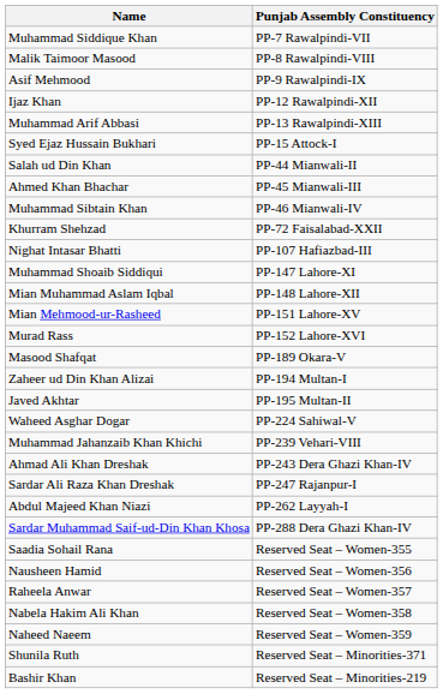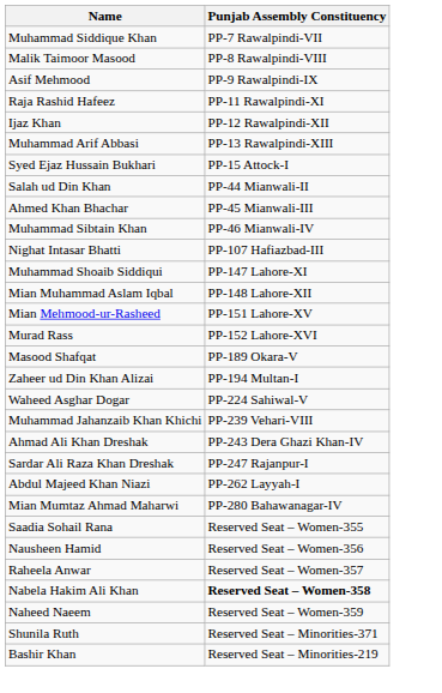 <table class="wikitable">
 <tr>
 <th>Name</th>
 <th>Punjab Assembly Constituency</th>
 </tr>
 <tr>
 <td>Muhammad Siddique Khan</td>
 <td>PP-7 Rawalpindi-VII</td>
 </tr>
 <tr>
 <td>Malik Taimoor Masood</td>
 <td>PP-8 Rawalpindi-VIII</td>
 </tr>
 <tr>
 <td>Asif Mehmood</td>
 <td>PP-9 Rawalpindi-IX</td>
+</tr>
+<tr>
+<td>Raja Rashid Hafeez</td>
+<td>PP-11 Rawalpindi-XI</td>
 </tr>
 <tr>
 <td>Ijaz Khan</td>
 <td>PP-12 Rawalpindi-XII</td>
 </tr>
 <tr>
 <td>Muhammad Arif Abbasi</td>
 <td>PP-13 Rawalpindi-XIII</td>
 </tr>
 <tr>
 <td>Syed Ejaz Hussain Bukhari</td>
 <td>PP-15 Attock-I</td>
 </tr>
 <tr>
 <td>Salah ud Din Khan</td>
 <td>PP-44 Mianwali-II</td>
 </tr>
 <tr>
 <td>Ahmed Khan Bhachar</td>
 <td>PP-45 Mianwali-III</td>
 </tr>
 <tr>
 <td>Muhammad Sibtain Khan</td>
 <td>PP-46 Mianwali-IV</td>
-</tr>
-<tr>
-<td>Khurram Shehzad</td>
-<td>PP-72 Faisalabad-XXII</td>
 </tr>
 <tr>
 <td>Nighat Intasar Bhatti</td>
 <td>PP-107 Hafiazbad-III</td>
 </tr>
 <tr>
 <td>Muhammad Shoaib Siddiqui</td>
 <td>PP-147 Lahore-XI</td>
 </tr>
 <tr>
 <td>Mian Muhammad Aslam Iqbal</td>
 <td>PP-148 Lahore-XII</td>
 </tr>
 <tr>
 <td>Mian <a href='#'>Mehmood-ur-Rasheed</a></td>
 <td>PP-151 Lahore-XV</td>
 </tr>
 <tr>
 <td>Murad Rass</td>
 <td>PP-152 Lahore-XVI</td>
 </tr>
 <tr>
 <td>Masood Shafqat</td>
 <td>PP-189 Okara-V</td>
 </tr>
 <tr>
 <td>Zaheer ud Din Khan Alizai</td>
 <td>PP-194 Multan-I</td>
 </tr>
 <tr>
-<td>Javed Akhtar</td>
-<td>PP-195 Multan-II</td>
-</tr>
-<tr>
 <td>Waheed Asghar Dogar</td>
 <td>PP-224 Sahiwal-V</td>
 </tr>
 <tr>
 <td>Muhammad Jahanzaib Khan Khichi</td>
 <td>PP-239 Vehari-VIII</td>
 </tr>
 <tr>
 <td>Ahmad Ali Khan Dreshak</td>
 <td>PP-243 Dera Ghazi Khan-IV</td>
 </tr>
 <tr>
 <td>Sardar Ali Raza Khan Dreshak</td>
 <td>PP-247 Rajanpur-I</td>
 </tr>
 <tr>
 <td>Abdul Majeed Khan Niazi</td>
 <td>PP-262 Layyah-I</td>
 </tr>
 <tr>
-<td><a href='#'>Sardar Muhammad Saif-ud-Din Khan Khosa</a></td>
-<td>PP-288 Dera Ghazi Khan-IV</td>
+<td>Mian Mumtaz Ahmad Maharwi</td>
+<td>PP-280 Bahawanagar-IV</td>
 </tr>
 <tr>
 <td>Saadia Sohail Rana</td>
 <td>Reserved Seat – Women-355</td>
 </tr>
 <tr>
 <td>Nausheen Hamid</td>
 <td>Reserved Seat – Women-356</td>
 </tr>
 <tr>
 <td>Raheela Anwar</td>
 <td>Reserved Seat – Women-357</td>
 </tr>
 <tr>
 <td>Nabela Hakim Ali Khan</td>
-<td>Reserved Seat – Women-358</td>
+<td><strong>Reserved Seat – Women-358</strong></td>
 </tr>
 <tr>
 <td>Naheed Naeem</td>
 <td>Reserved Seat – Women-359</td>
 </tr>
 <tr>
 <td>Shunila Ruth</td>
 <td>Reserved Seat – Minorities-371</td>
 </tr>
 <tr>
 <td>Bashir Khan</td>
 <td>Reserved Seat – Minorities-219</td>
 </tr>
 </table>
